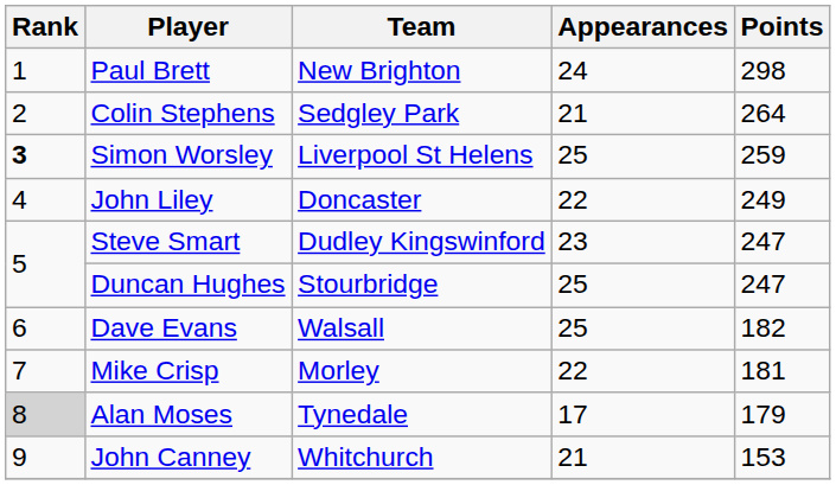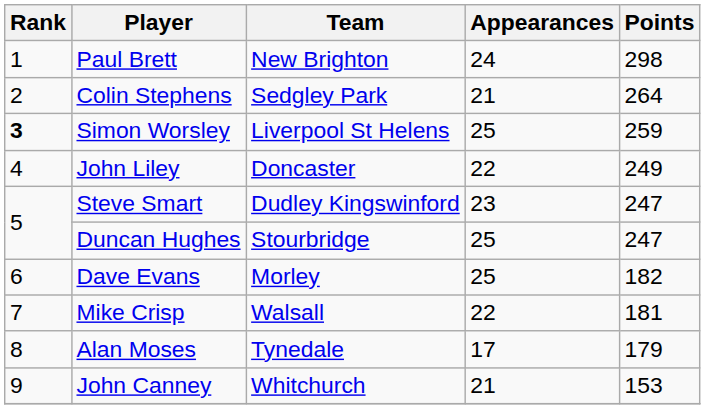 <table class="wikitable">
 <tr>
 <th>Rank</th>
 <th>Player</th>
 <th>Team</th>
 <th>Appearances</th>
 <th>Points</th>
 </tr>
 <tr>
 <td>1</td>
 <td> <a href='#'>Paul Brett</a></td>
 <td><a href='#'>New Brighton</a></td>
 <td>24</td>
 <td>298</td>
 </tr>
 <tr>
 <td>2</td>
 <td> <a href='#'>Colin Stephens</a></td>
 <td><a href='#'>Sedgley Park</a></td>
 <td>21</td>
 <td>264</td>
 </tr>
 <tr>
 <td><strong>3</strong></td>
 <td> <a href='#'>Simon Worsley</a></td>
 <td><a href='#'>Liverpool St Helens</a></td>
 <td>25</td>
 <td>259</td>
 </tr>
 <tr>
 <td>4</td>
 <td> <a href='#'>John Liley</a></td>
 <td><a href='#'>Doncaster</a></td>
 <td>22</td>
 <td>249</td>
 </tr>
 <tr>
 <td rowspan=2>5</td>
 <td> <a href='#'>Steve Smart</a></td>
 <td><a href='#'>Dudley Kingswinford</a></td>
 <td>23</td>
 <td>247</td>
 </tr>
 <tr>
 <td> <a href='#'>Duncan Hughes</a></td>
 <td><a href='#'>Stourbridge</a></td>
 <td>25</td>
 <td>247</td>
 </tr>
 <tr>
 <td>6</td>
 <td> <a href='#'>Dave Evans</a></td>
-<td><a href='#'>Walsall</a></td>
+<td><a href='#'>Morley</a></td>
 <td>25</td>
 <td>182</td>
 </tr>
 <tr>
 <td>7</td>
 <td> <a href='#'>Mike Crisp</a></td>
-<td><a href='#'>Morley</a></td>
+<td><a href='#'>Walsall</a></td>
 <td>22</td>
 <td>181</td>
 </tr>
 <tr>
-<td style="background: lightgrey;">8</td>
+<td>8</td>
 <td> <a href='#'>Alan Moses</a></td>
 <td><a href='#'>Tynedale</a></td>
 <td>17</td>
 <td>179</td>
 </tr>
 <tr>
 <td>9</td>
 <td> <a href='#'>John Canney</a></td>
 <td><a href='#'>Whitchurch</a></td>
 <td>21</td>
 <td>153</td>
 </tr>
 <tr>
 </tr>
 </table>
